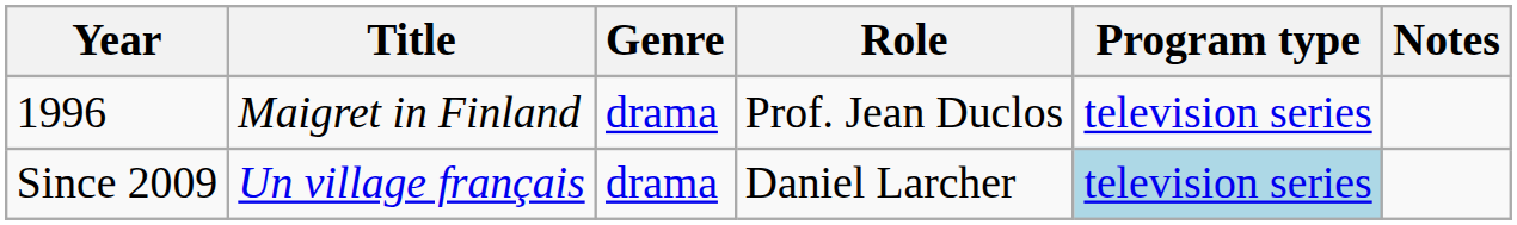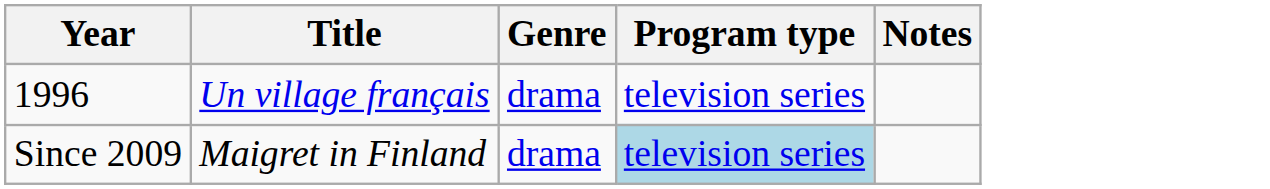 <table class="wikitable sortable">
 <tr>
 <th>Year</th>
 <th>Title</th>
 <th>Genre</th>
-<th>Role</th>
 <th>Program type</th>
 <th class="unsortable">Notes</th>
 </tr>
 <tr>
 <td>1996</td>
-<td><em>Maigret in Finland</em></td>
+<td><em><a href='#'>Un village français</a></em></td>
 <td><a href='#'>drama</a></td>
-<td>Prof. Jean Duclos</td>
 <td><a href='#'>television series</a></td>
 <td></td>
 </tr>
 <tr>
 <td>Since 2009</td>
-<td><em><a href='#'>Un village français</a></em></td>
+<td><em>Maigret in Finland</em></td>
 <td><a href='#'>drama</a></td>
-<td>Daniel Larcher</td>
 <td style="background: lightblue;"><a href='#'>television series</a></td>
 <td></td>
 </tr>
 </table>
